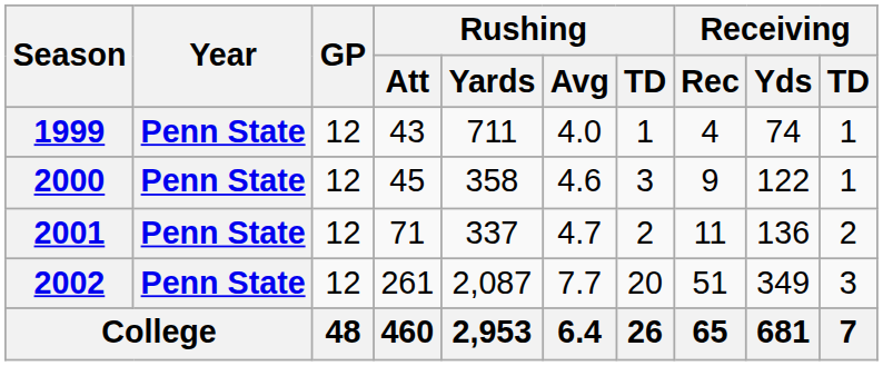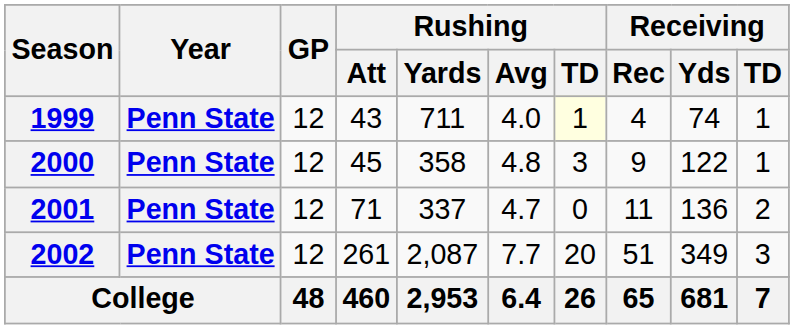 <table class="wikitable" style="text-align:center;">
 <tr>
 <th rowspan="2">Season</th>
 <th rowspan="2">Year</th>
 <th rowspan="2">GP</th>
 <th colspan="4">Rushing</th>
 <th colspan="3">Receiving</th>
 </tr>
 <tr>
 <th>Att</th>
 <th>Yards</th>
 <th>Avg</th>
 <th>TD</th>
 <th>Rec</th>
 <th>Yds</th>
 <th>TD</th>
 </tr>
 <tr>
 <th><a href='#'>1999</a></th>
 <th><a href='#'>Penn State</a></th>
 <td>12</td>
 <td>43</td>
 <td>711</td>
 <td>4.0</td>
-<td>1</td>
+<td style="background: lightyellow;">1</td>
 <td>4</td>
 <td>74</td>
 <td>1</td>
 </tr>
 <tr>
 <th><a href='#'>2000</a></th>
 <th><a href='#'>Penn State</a></th>
 <td>12</td>
 <td>45</td>
 <td>358</td>
-<td>4.6</td>
+<td>4.8</td>
 <td>3</td>
 <td>9</td>
 <td>122</td>
 <td>1</td>
 </tr>
 <tr>
 <th><a href='#'>2001</a></th>
 <th><a href='#'>Penn State</a></th>
 <td>12</td>
 <td>71</td>
 <td>337</td>
 <td>4.7</td>
-<td>2</td>
+<td>0</td>
 <td>11</td>
 <td>136</td>
 <td>2</td>
 </tr>
 <tr>
 <th><a href='#'>2002</a></th>
 <th><a href='#'>Penn State</a></th>
 <td>12</td>
 <td>261</td>
 <td>2,087</td>
 <td>7.7</td>
 <td>20</td>
 <td>51</td>
 <td>349</td>
 <td>3</td>
 </tr>
 <tr>
 <th colspan="2">College</th>
 <th>48</th>
 <th>460</th>
 <th>2,953</th>
 <th>6.4</th>
 <th>26</th>
 <th>65</th>
 <th>681</th>
 <th>7</th>
 </tr>
 </table>
